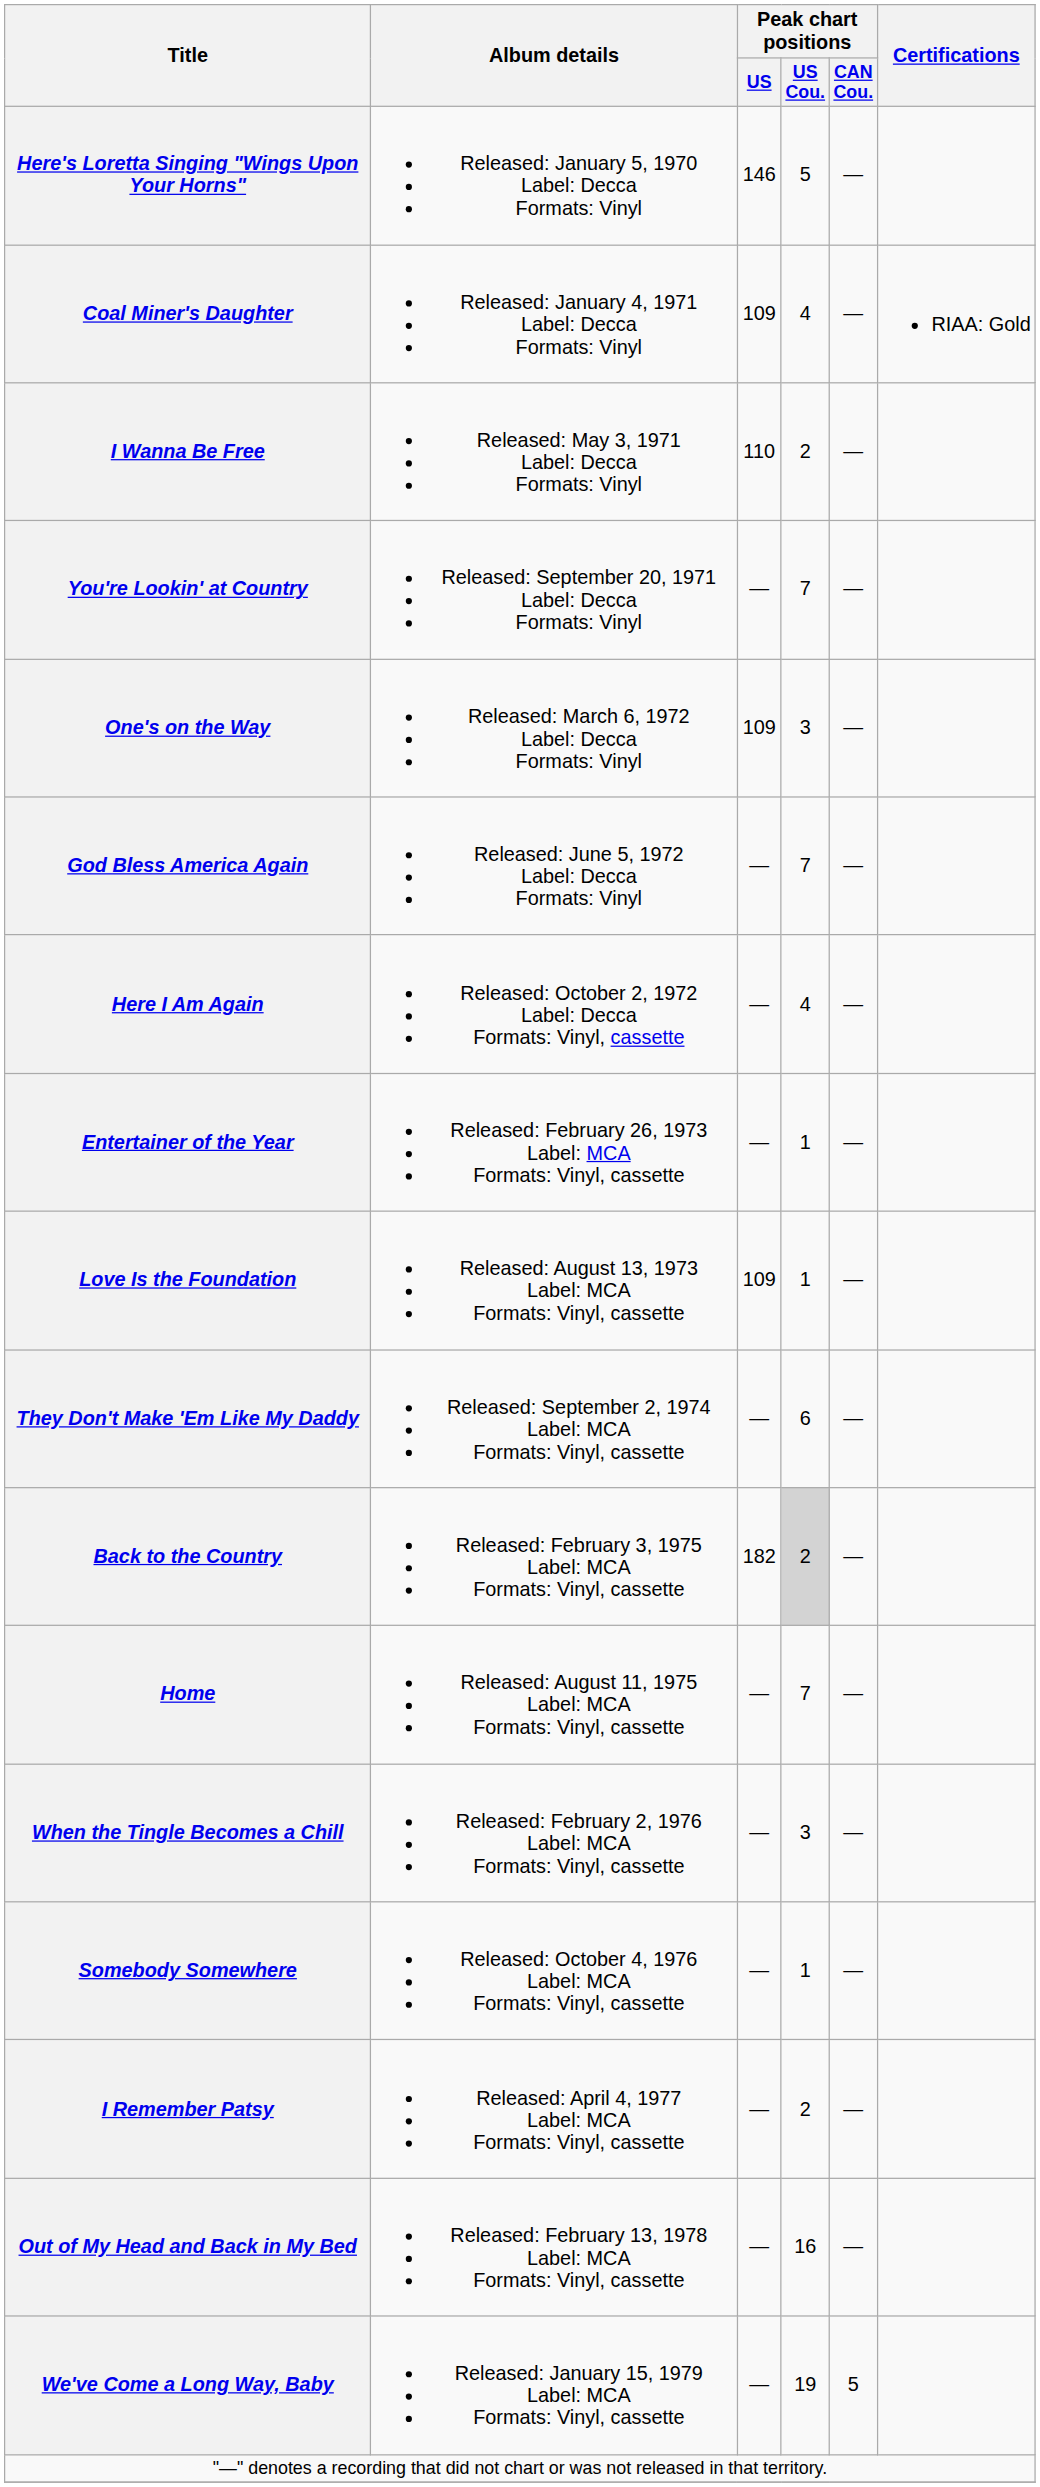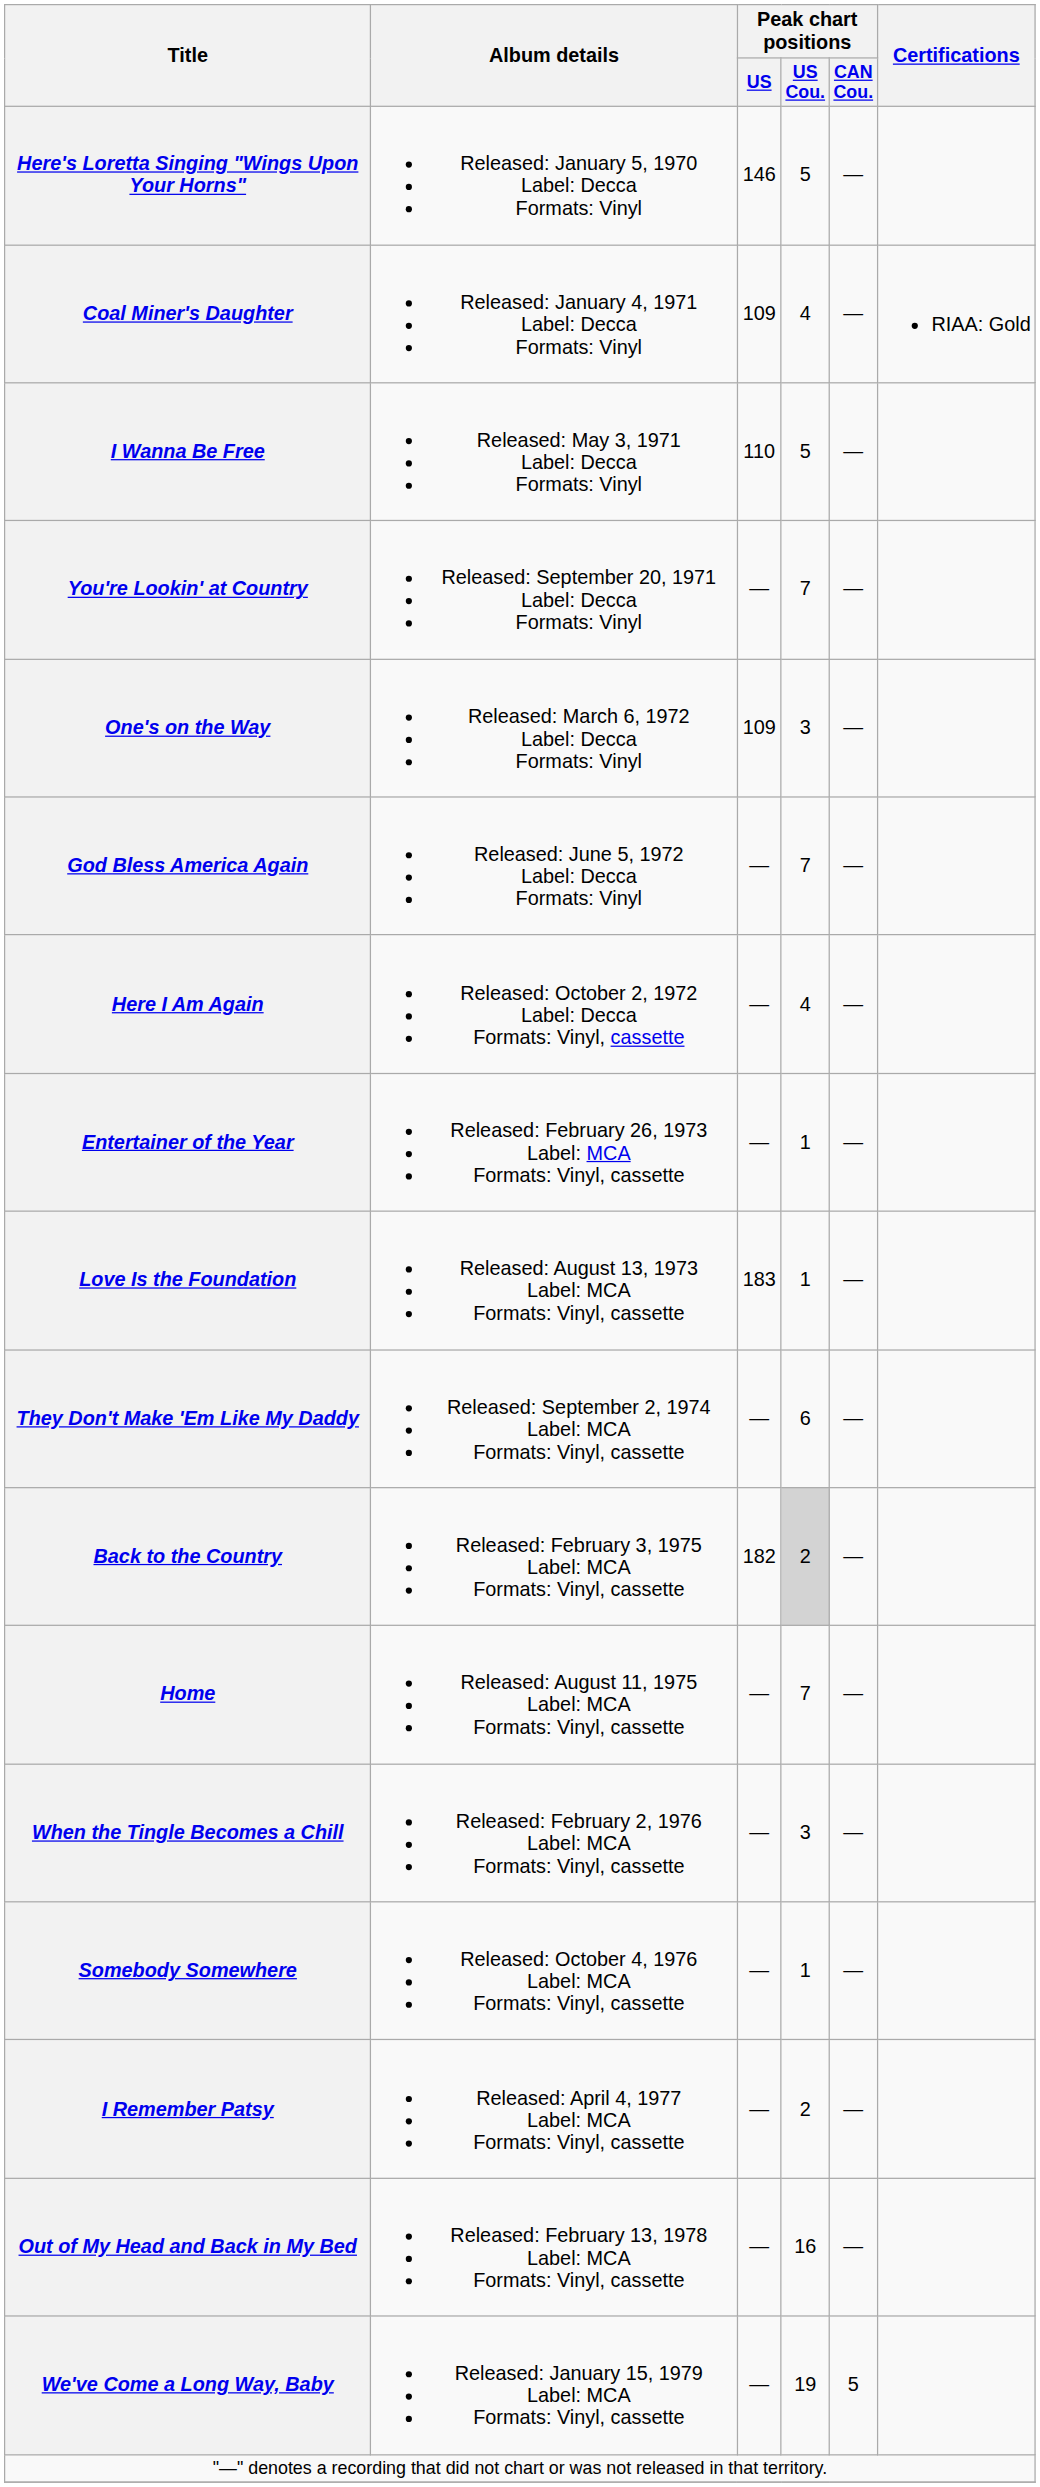 <table class="wikitable plainrowheaders" style="text-align:center;" border="1">
 <tr>
 <th scope="col" rowspan="2" style="width:18em;">Title</th>
 <th scope="col" rowspan="2" style="width:18em;">Album details</th>
 <th scope="col" colspan="3">Peak chart positions</th>
 <th scope="col" rowspan="2"><a href='#'>Certifications</a></th>
 </tr>
 <tr>
 <th scope="col" style="width:2em;font-size:90%;"><a href='#'>US</a><br></th>
 <th scope="col" style="width:2em;font-size:90%;"><a href='#'>US<br>Cou.</a><br></th>
 <th scope="col" style="width:2em;font-size:90%;"><a href='#'>CAN<br>Cou.</a><br></th>
 </tr>
 <tr>
 <th scope="row"><em><a href='#'>Here's Loretta Singing "Wings Upon Your Horns"</a></em></th>
 <td><br><ul><li>Released: January 5, 1970</li><li>Label: Decca</li><li>Formats: Vinyl</li></ul></td>
 <td>146</td>
 <td>5</td>
 <td>—</td>
 <td></td>
 </tr>
 <tr>
 <th scope="row"><em><a href='#'>Coal Miner's Daughter</a></em></th>
 <td><br><ul><li>Released: January 4, 1971</li><li>Label: Decca</li><li>Formats: Vinyl</li></ul></td>
 <td>109</td>
 <td>4</td>
 <td>—</td>
 <td><br><ul><li>RIAA: Gold</li></ul></td>
 </tr>
 <tr>
 <th scope="row"><em><a href='#'>I Wanna Be Free</a></em></th>
 <td><br><ul><li>Released: May 3, 1971</li><li>Label: Decca</li><li>Formats: Vinyl</li></ul></td>
 <td>110</td>
-<td>2</td>
+<td>5</td>
 <td>—</td>
 <td></td>
 </tr>
 <tr>
 <th scope="row"><em><a href='#'>You're Lookin' at Country</a></em></th>
 <td><br><ul><li>Released: September 20, 1971</li><li>Label: Decca</li><li>Formats: Vinyl</li></ul></td>
 <td>—</td>
 <td>7</td>
 <td>—</td>
 <td></td>
 </tr>
 <tr>
 <th scope="row"><em><a href='#'>One's on the Way</a></em></th>
 <td><br><ul><li>Released: March 6, 1972</li><li>Label: Decca</li><li>Formats: Vinyl</li></ul></td>
 <td>109</td>
 <td>3</td>
 <td>—</td>
 <td></td>
 </tr>
 <tr>
 <th scope="row"><em><a href='#'>God Bless America Again</a></em></th>
 <td><br><ul><li>Released: June 5, 1972</li><li>Label: Decca</li><li>Formats: Vinyl</li></ul></td>
 <td>—</td>
 <td>7</td>
 <td>—</td>
 <td></td>
 </tr>
 <tr>
 <th scope="row"><em><a href='#'>Here I Am Again</a></em></th>
 <td><br><ul><li>Released: October 2, 1972</li><li>Label: Decca</li><li>Formats: Vinyl, <a href='#'>cassette</a></li></ul></td>
 <td>—</td>
 <td>4</td>
 <td>—</td>
 <td></td>
 </tr>
 <tr>
 <th scope="row"><em><a href='#'>Entertainer of the Year</a></em></th>
 <td><br><ul><li>Released: February 26, 1973</li><li>Label: <a href='#'>MCA</a></li><li>Formats: Vinyl, cassette</li></ul></td>
 <td>—</td>
 <td>1</td>
 <td>—</td>
 <td></td>
 </tr>
 <tr>
 <th scope="row"><em><a href='#'>Love Is the Foundation</a></em></th>
 <td><br><ul><li>Released: August 13, 1973</li><li>Label: MCA</li><li>Formats: Vinyl, cassette</li></ul></td>
-<td>109</td>
+<td>183</td>
 <td>1</td>
 <td>—</td>
 <td></td>
 </tr>
 <tr>
 <th scope="row"><em><a href='#'>They Don't Make 'Em Like My Daddy</a></em></th>
 <td><br><ul><li>Released: September 2, 1974</li><li>Label: MCA</li><li>Formats: Vinyl, cassette</li></ul></td>
 <td>—</td>
 <td>6</td>
 <td>—</td>
 <td></td>
 </tr>
 <tr>
 <th scope="row"><em><a href='#'>Back to the Country</a></em></th>
 <td><br><ul><li>Released: February 3, 1975</li><li>Label: MCA</li><li>Formats: Vinyl, cassette</li></ul></td>
 <td>182</td>
 <td style="background: lightgrey;">2</td>
 <td>—</td>
 <td></td>
 </tr>
 <tr>
 <th scope="row"><em><a href='#'>Home</a></em></th>
 <td><br><ul><li>Released: August 11, 1975</li><li>Label: MCA</li><li>Formats: Vinyl, cassette</li></ul></td>
 <td>—</td>
 <td>7</td>
 <td>—</td>
 <td></td>
 </tr>
 <tr>
 <th scope="row"><em><a href='#'>When the Tingle Becomes a Chill</a></em></th>
 <td><br><ul><li>Released: February 2, 1976</li><li>Label: MCA</li><li>Formats: Vinyl, cassette</li></ul></td>
 <td>—</td>
 <td>3</td>
 <td>—</td>
 <td></td>
 </tr>
 <tr>
 <th scope="row"><em><a href='#'>Somebody Somewhere</a></em></th>
 <td><br><ul><li>Released: October 4, 1976</li><li>Label: MCA</li><li>Formats: Vinyl, cassette</li></ul></td>
 <td>—</td>
 <td>1</td>
 <td>—</td>
 <td></td>
 </tr>
 <tr>
 <th scope="row"><em><a href='#'>I Remember Patsy</a></em></th>
 <td><br><ul><li>Released: April 4, 1977</li><li>Label: MCA</li><li>Formats: Vinyl, cassette</li></ul></td>
 <td>—</td>
 <td>2</td>
 <td>—</td>
 <td></td>
 </tr>
 <tr>
 <th scope="row"><em><a href='#'>Out of My Head and Back in My Bed</a></em></th>
 <td><br><ul><li>Released: February 13, 1978</li><li>Label: MCA</li><li>Formats: Vinyl, cassette</li></ul></td>
 <td>—</td>
 <td>16</td>
 <td>—</td>
 <td></td>
 </tr>
 <tr>
 <th scope="row"><em><a href='#'>We've Come a Long Way, Baby</a></em></th>
 <td><br><ul><li>Released: January 15, 1979</li><li>Label: MCA</li><li>Formats: Vinyl, cassette</li></ul></td>
 <td>—</td>
 <td>19</td>
 <td>5</td>
 <td></td>
 </tr>
 <tr>
 <td colspan="6" style="font-size:90%">"—" denotes a recording that did not chart or was not released in that territory.</td>
 </tr>
 <tr>
 </tr>
 </table>
